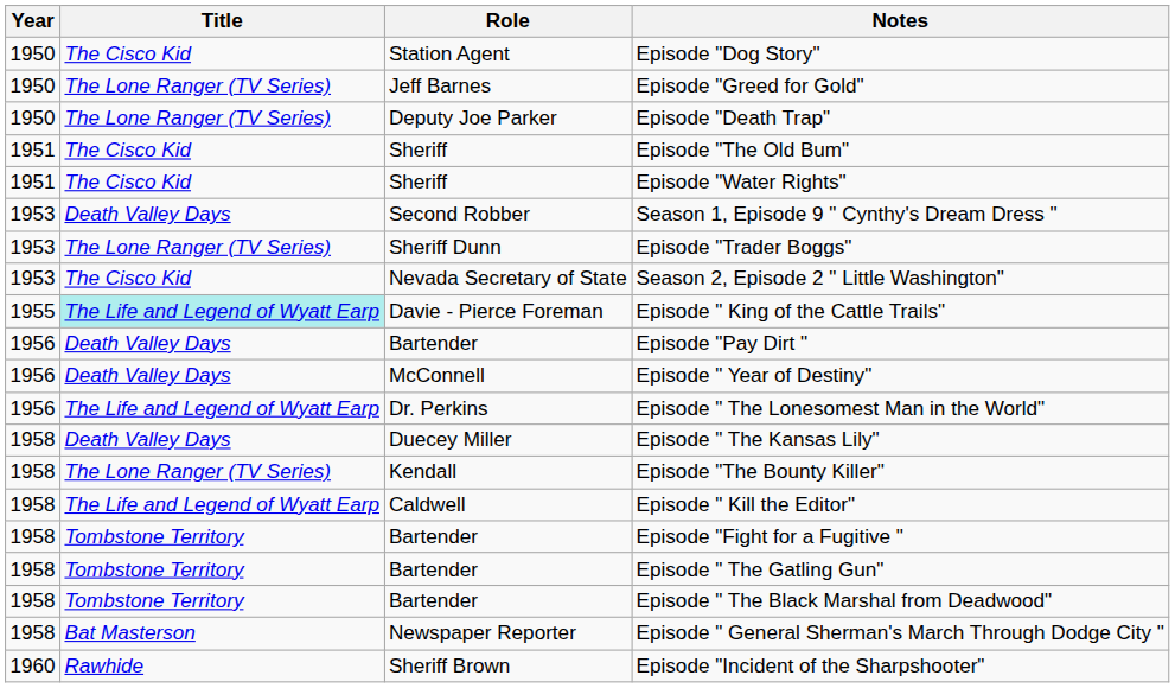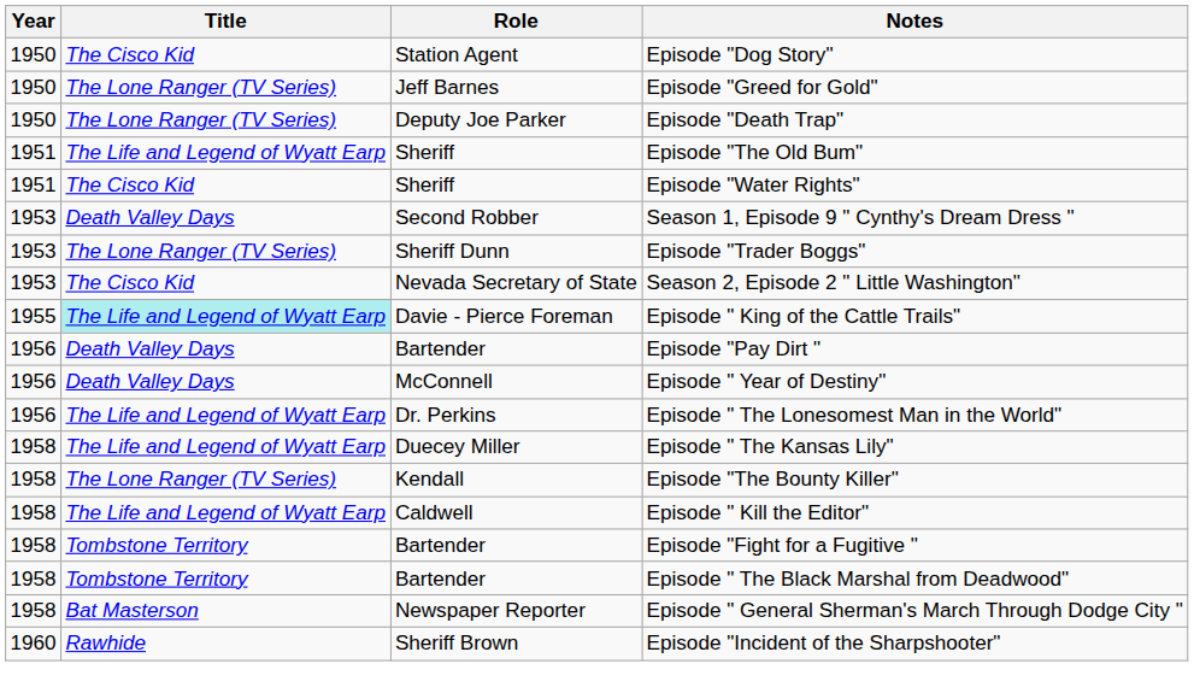 <table class="wikitable plainrowheaders sortable">
 <tr>
 <th scope="col">Year</th>
 <th scope="col">Title</th>
 <th scope="col">Role</th>
 <th scope="col" class="unsortable">Notes</th>
 </tr>
 <tr>
 <td>1950</td>
 <td><em><a href='#'>The Cisco Kid</a></em></td>
 <td>Station Agent</td>
 <td>Episode "Dog Story"</td>
 </tr>
 <tr>
 <td>1950</td>
 <td><em><a href='#'>The Lone Ranger (TV Series)</a></em></td>
 <td>Jeff Barnes</td>
 <td>Episode "Greed for Gold"</td>
 </tr>
 <tr>
 <td>1950</td>
 <td><em><a href='#'>The Lone Ranger (TV Series)</a></em></td>
 <td>Deputy Joe Parker</td>
 <td>Episode "Death Trap"</td>
 </tr>
 <tr>
 <td>1951</td>
-<td><em><a href='#'>The Cisco Kid</a></em></td>
+<td><em><a href='#'>The Life and Legend of Wyatt Earp</a></em></td>
 <td>Sheriff</td>
 <td>Episode "The Old Bum"</td>
 </tr>
 <tr>
 <td>1951</td>
 <td><em><a href='#'>The Cisco Kid</a></em></td>
 <td>Sheriff</td>
 <td>Episode "Water Rights"</td>
 </tr>
 <tr>
 <td>1953</td>
 <td><em><a href='#'>Death Valley Days</a></em></td>
 <td>Second Robber</td>
 <td>Season 1, Episode 9 " Cynthy's Dream Dress "</td>
 </tr>
 <tr>
 <td>1953</td>
 <td><em><a href='#'>The Lone Ranger (TV Series)</a></em></td>
 <td>Sheriff Dunn</td>
 <td>Episode "Trader Boggs"</td>
 </tr>
 <tr>
 <td>1953</td>
 <td><em><a href='#'>The Cisco Kid</a></em></td>
 <td>Nevada Secretary of State</td>
 <td>Season 2, Episode 2 " Little Washington"</td>
 </tr>
 <tr>
 <td>1955</td>
 <td style="background: paleturquoise;"><em><a href='#'>The Life and Legend of Wyatt Earp</a></em></td>
 <td>Davie - Pierce Foreman</td>
 <td>Episode " King of the Cattle Trails"</td>
 </tr>
 <tr>
 <td>1956</td>
 <td><em><a href='#'>Death Valley Days</a></em></td>
 <td>Bartender</td>
 <td>Episode "Pay Dirt "</td>
 </tr>
 <tr>
 <td>1956</td>
 <td><em><a href='#'>Death Valley Days</a></em></td>
 <td>McConnell</td>
 <td>Episode " Year of Destiny"</td>
 </tr>
 <tr>
 <td>1956</td>
 <td><em><a href='#'>The Life and Legend of Wyatt Earp</a></em></td>
 <td>Dr. Perkins</td>
 <td>Episode " The Lonesomest Man in the World"</td>
 </tr>
 <tr>
 <td>1958</td>
-<td><em><a href='#'>Death Valley Days</a></em></td>
+<td><em><a href='#'>The Life and Legend of Wyatt Earp</a></em></td>
 <td>Duecey Miller</td>
 <td>Episode " The Kansas Lily"</td>
 </tr>
 <tr>
 <td>1958</td>
 <td><em><a href='#'>The Lone Ranger (TV Series)</a></em></td>
 <td>Kendall</td>
 <td>Episode "The Bounty Killer"</td>
 </tr>
 <tr>
 <td>1958</td>
 <td><em><a href='#'>The Life and Legend of Wyatt Earp</a></em></td>
 <td>Caldwell</td>
 <td>Episode " Kill the Editor"</td>
 </tr>
 <tr>
 <td>1958</td>
 <td><em><a href='#'>Tombstone Territory</a></em></td>
 <td>Bartender</td>
 <td>Episode "Fight for a Fugitive "</td>
 </tr>
 <tr>
 <td>1958</td>
 <td><em><a href='#'>Tombstone Territory</a></em></td>
 <td>Bartender</td>
-<td>Episode " The Gatling Gun"</td>
-</tr>
-<tr>
-<td>1958</td>
-<td><em><a href='#'>Tombstone Territory</a></em></td>
-<td>Bartender</td>
 <td>Episode " The Black Marshal from Deadwood"</td>
 </tr>
 <tr>
 <td>1958</td>
 <td><em><a href='#'>Bat Masterson</a></em></td>
 <td>Newspaper Reporter</td>
 <td>Episode " General Sherman's March Through Dodge City "</td>
 </tr>
 <tr>
 <td>1960</td>
 <td><em><a href='#'>Rawhide</a></em></td>
 <td>Sheriff Brown</td>
 <td>Episode "Incident of the Sharpshooter"</td>
 </tr>
 </table>
